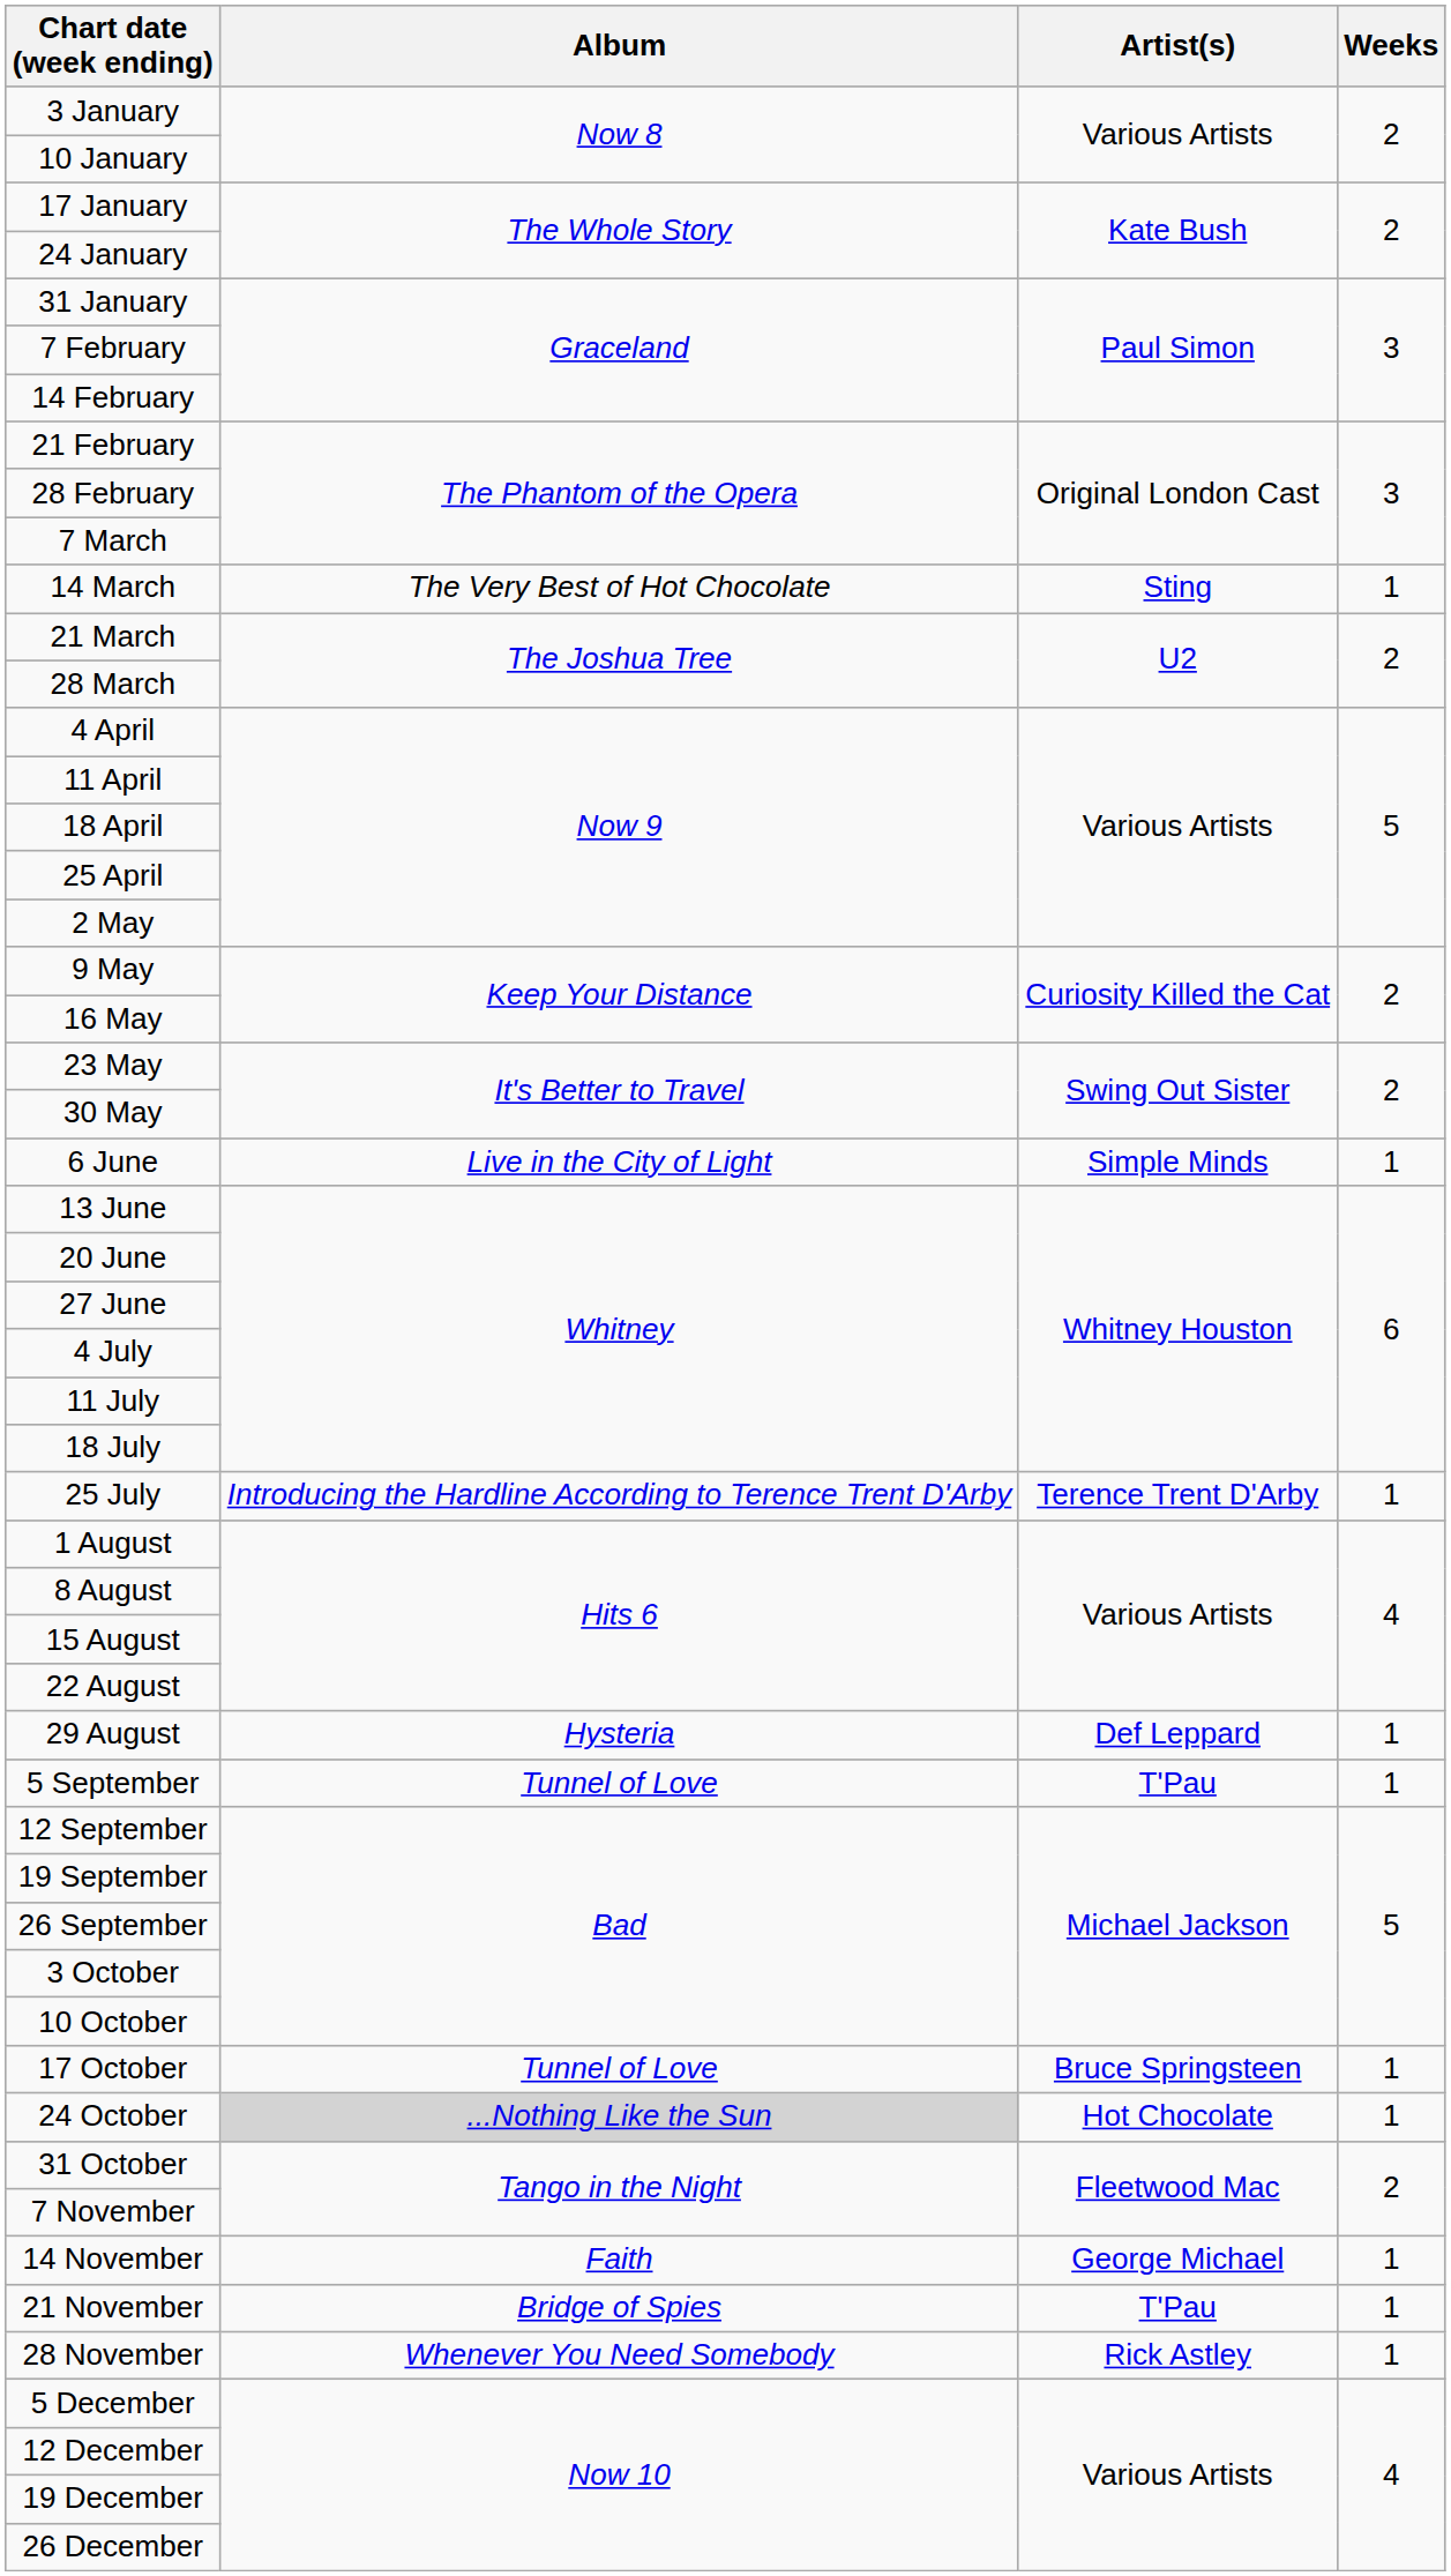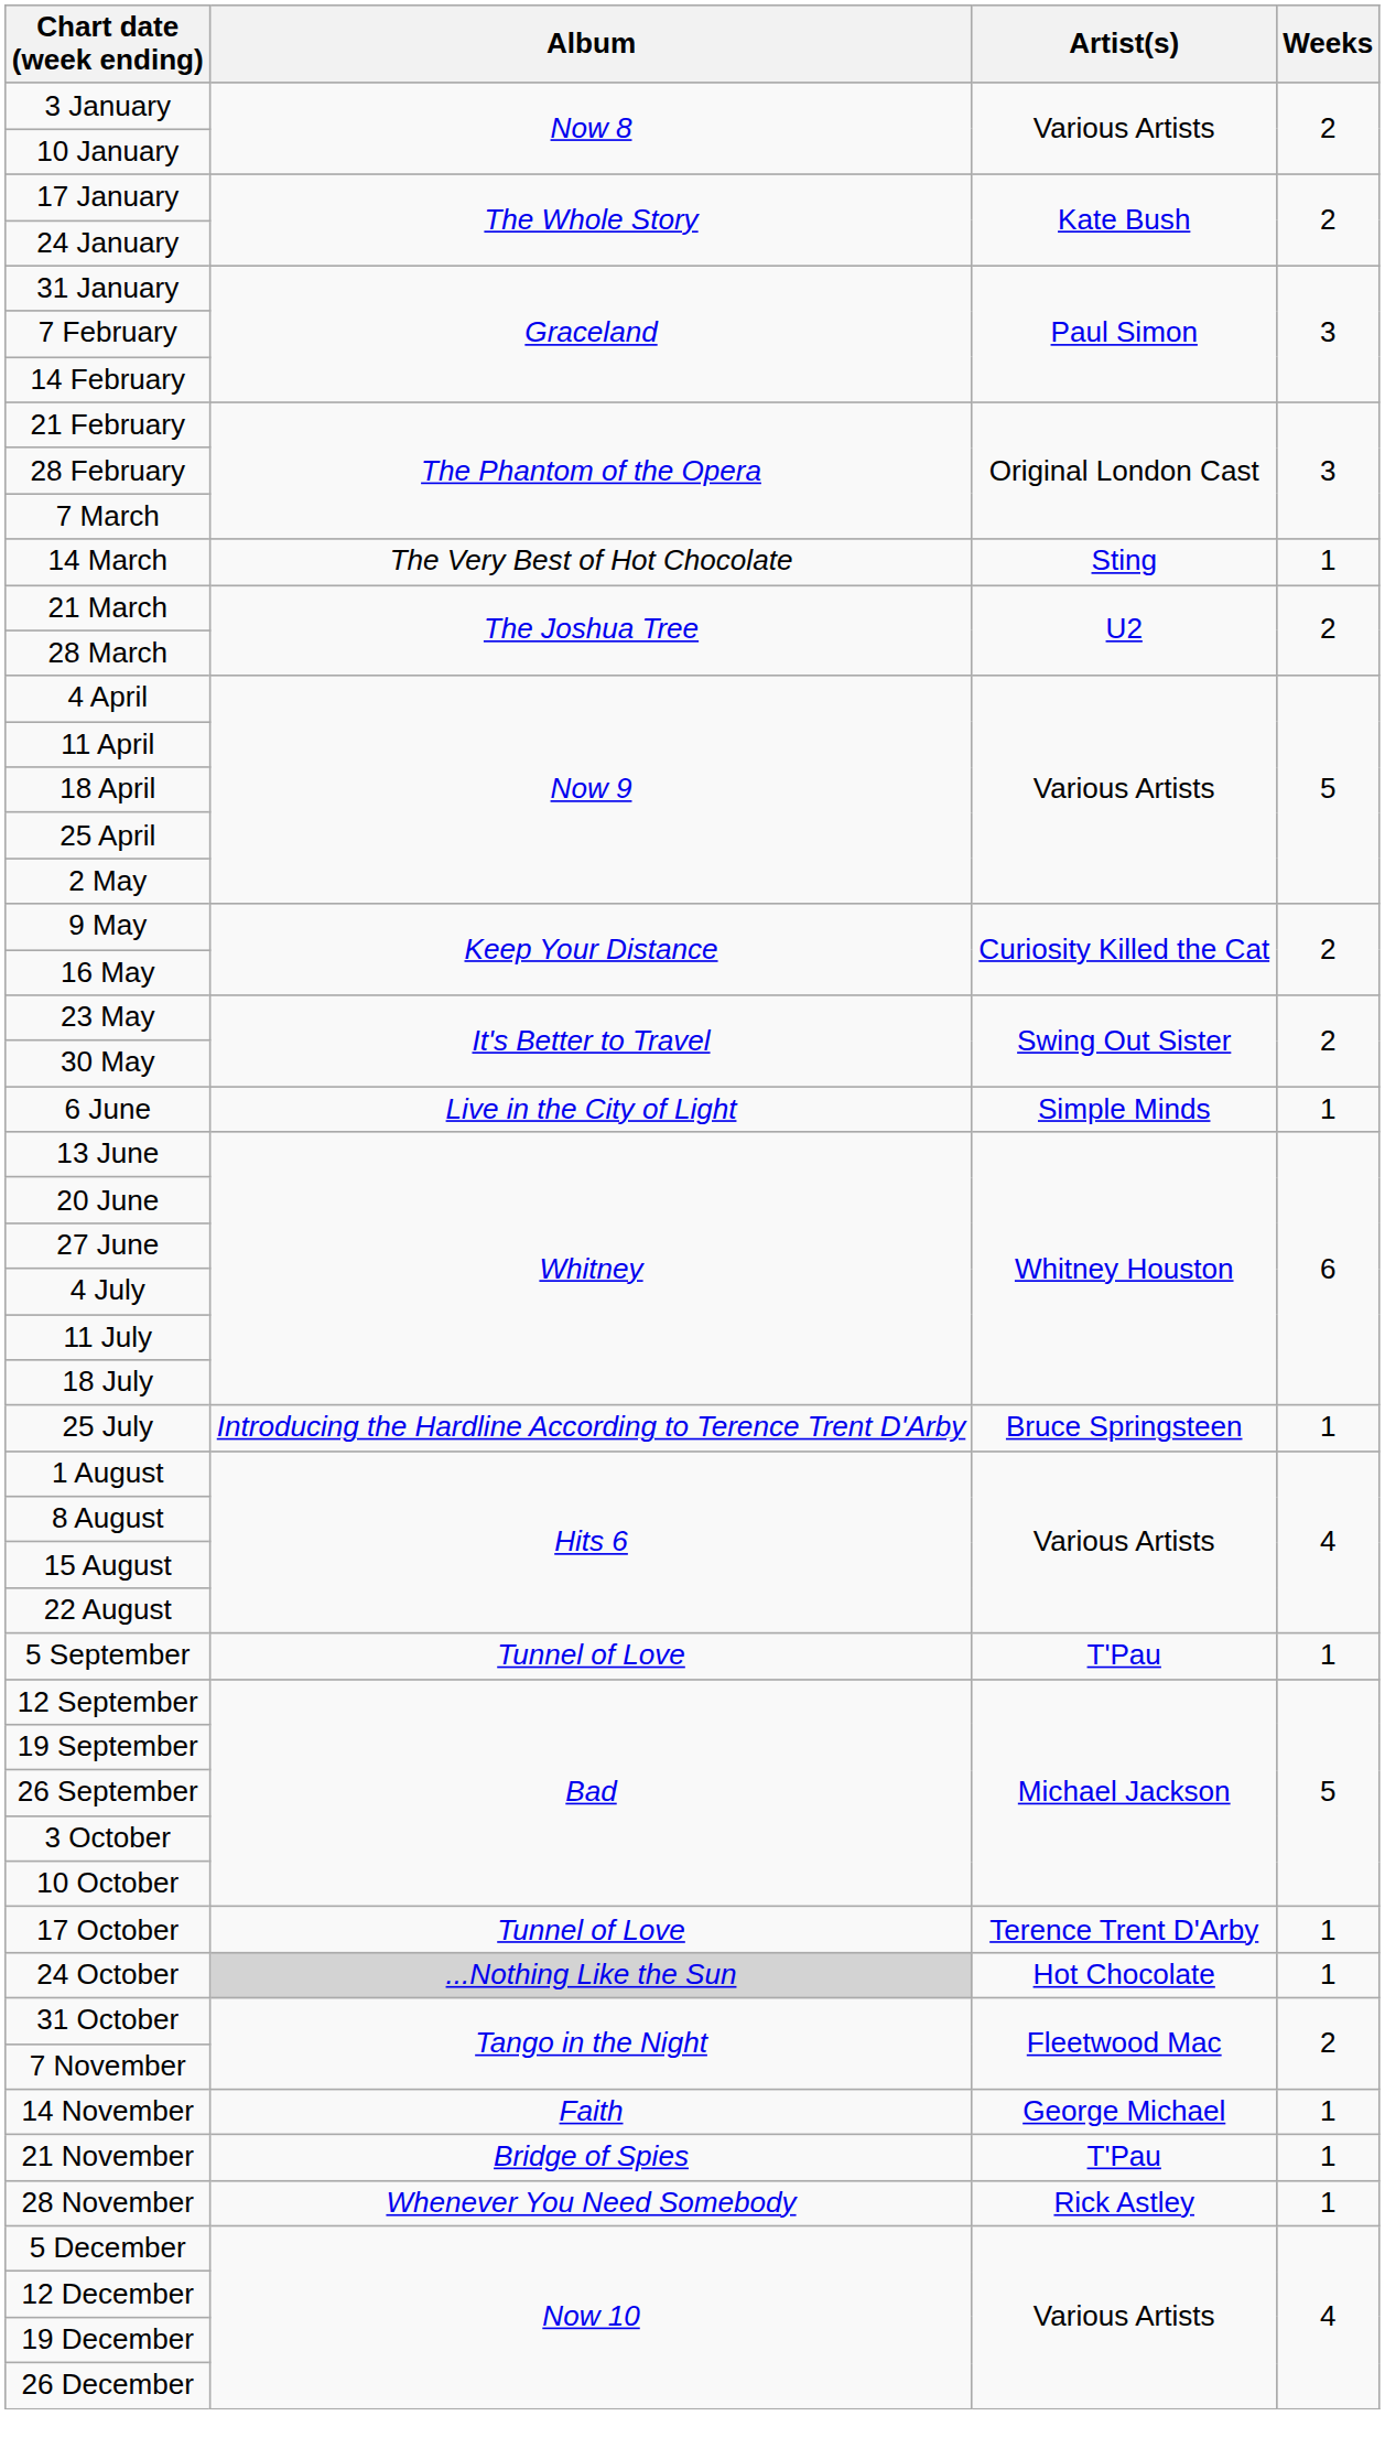 <table class="wikitable" style="text-align:center;">
 <tr>
 <th>Chart date<br>(week ending)</th>
 <th>Album</th>
 <th>Artist(s)</th>
 <th>Weeks</th>
 </tr>
 <tr>
 <td>3 January</td>
 <td rowspan=2><em><a href='#'>Now 8</a></em></td>
 <td rowspan=2>Various Artists</td>
 <td rowspan=2>2</td>
 </tr>
 <tr>
 <td>10 January</td>
 </tr>
 <tr>
 <td>17 January</td>
 <td rowspan=2><em><a href='#'>The Whole Story</a></em></td>
 <td rowspan=2><a href='#'>Kate Bush</a></td>
 <td rowspan=2>2</td>
 </tr>
 <tr>
 <td>24 January</td>
 </tr>
 <tr>
 <td>31 January</td>
 <td rowspan=3><em><a href='#'>Graceland</a></em></td>
 <td rowspan=3><a href='#'>Paul Simon</a></td>
 <td rowspan=3>3</td>
 </tr>
 <tr>
 <td>7 February</td>
 </tr>
 <tr>
 <td>14 February</td>
 </tr>
 <tr>
 <td>21 February</td>
 <td rowspan=3><em><a href='#'>The Phantom of the Opera</a></em></td>
 <td rowspan=3>Original London Cast</td>
 <td rowspan=3>3</td>
 </tr>
 <tr>
 <td>28 February</td>
 </tr>
 <tr>
 <td>7 March</td>
 </tr>
 <tr>
 <td>14 March</td>
 <td><em>The Very Best of Hot Chocolate</em></td>
 <td><a href='#'>Sting</a></td>
 <td>1</td>
 </tr>
 <tr>
 <td>21 March</td>
 <td rowspan=2><em><a href='#'>The Joshua Tree</a></em></td>
 <td rowspan=2><a href='#'>U2</a></td>
 <td rowspan=2>2</td>
 </tr>
 <tr>
 <td>28 March</td>
 </tr>
 <tr>
 <td>4 April</td>
 <td rowspan=5><em><a href='#'>Now 9</a></em></td>
 <td rowspan=5>Various Artists</td>
 <td rowspan=5>5</td>
 </tr>
 <tr>
 <td>11 April</td>
 </tr>
 <tr>
 <td>18 April</td>
 </tr>
 <tr>
 <td>25 April</td>
 </tr>
 <tr>
 <td>2 May</td>
 </tr>
 <tr>
 <td>9 May</td>
 <td rowspan=2><em><a href='#'>Keep Your Distance</a></em></td>
 <td rowspan=2><a href='#'>Curiosity Killed the Cat</a></td>
 <td rowspan=2>2</td>
 </tr>
 <tr>
 <td>16 May</td>
 </tr>
 <tr>
 <td>23 May</td>
 <td rowspan=2><em><a href='#'>It's Better to Travel</a></em></td>
 <td rowspan=2><a href='#'>Swing Out Sister</a></td>
 <td rowspan=2>2</td>
 </tr>
 <tr>
 <td>30 May</td>
 </tr>
 <tr>
 <td>6 June</td>
 <td><em><a href='#'>Live in the City of Light</a></em></td>
 <td><a href='#'>Simple Minds</a></td>
 <td>1</td>
 </tr>
 <tr>
 <td>13 June</td>
 <td rowspan=6><em><a href='#'>Whitney</a></em></td>
 <td rowspan=6><a href='#'>Whitney Houston</a></td>
 <td rowspan=6>6</td>
 </tr>
 <tr>
 <td>20 June</td>
 </tr>
 <tr>
 <td>27 June</td>
 </tr>
 <tr>
 <td>4 July</td>
 </tr>
 <tr>
 <td>11 July</td>
 </tr>
 <tr>
 <td>18 July</td>
 </tr>
 <tr>
 <td>25 July</td>
 <td><em><a href='#'>Introducing the Hardline According to Terence Trent D'Arby</a></em></td>
-<td><a href='#'>Terence Trent D'Arby</a></td>
+<td><a href='#'>Bruce Springsteen</a></td>
 <td>1</td>
 </tr>
 <tr>
 <td>1 August</td>
 <td rowspan=4><em><a href='#'>Hits 6</a></em></td>
 <td rowspan=4>Various Artists</td>
 <td rowspan=4>4</td>
 </tr>
 <tr>
 <td>8 August</td>
 </tr>
 <tr>
 <td>15 August</td>
 </tr>
 <tr>
 <td>22 August</td>
-</tr>
-<tr>
-<td>29 August</td>
-<td><em><a href='#'>Hysteria</a></em></td>
-<td><a href='#'>Def Leppard</a></td>
-<td>1</td>
 </tr>
 <tr>
 <td>5 September</td>
 <td><em><a href='#'>Tunnel of Love</a></em></td>
 <td><a href='#'>T'Pau</a></td>
 <td>1</td>
 </tr>
 <tr>
 <td>12 September</td>
 <td rowspan=5><em><a href='#'>Bad</a></em></td>
 <td rowspan=5><a href='#'>Michael Jackson</a></td>
 <td rowspan=5>5</td>
 </tr>
 <tr>
 <td>19 September</td>
 </tr>
 <tr>
 <td>26 September</td>
 </tr>
 <tr>
 <td>3 October</td>
 </tr>
 <tr>
 <td>10 October</td>
 </tr>
 <tr>
 <td>17 October</td>
 <td><em><a href='#'>Tunnel of Love</a></em></td>
-<td><a href='#'>Bruce Springsteen</a></td>
+<td><a href='#'>Terence Trent D'Arby</a></td>
 <td>1</td>
 </tr>
 <tr>
 <td>24 October</td>
 <td style="background: lightgrey;"><em><a href='#'>...Nothing Like the Sun</a></em></td>
 <td><a href='#'>Hot Chocolate</a></td>
 <td>1</td>
 </tr>
 <tr>
 <td>31 October</td>
 <td rowspan=2><em><a href='#'>Tango in the Night</a></em></td>
 <td rowspan=2><a href='#'>Fleetwood Mac</a></td>
 <td rowspan=2>2</td>
 </tr>
 <tr>
 <td>7 November</td>
 </tr>
 <tr>
 <td>14 November</td>
 <td><em><a href='#'>Faith</a></em></td>
 <td><a href='#'>George Michael</a></td>
 <td>1</td>
 </tr>
 <tr>
 <td>21 November</td>
 <td><em><a href='#'>Bridge of Spies</a></em></td>
 <td><a href='#'>T'Pau</a></td>
 <td>1</td>
 </tr>
 <tr>
 <td>28 November</td>
 <td><em><a href='#'>Whenever You Need Somebody</a></em></td>
 <td><a href='#'>Rick Astley</a></td>
 <td>1</td>
 </tr>
 <tr>
 <td>5 December</td>
 <td rowspan=4><em><a href='#'>Now 10</a></em></td>
 <td rowspan=4>Various Artists</td>
 <td rowspan=4>4</td>
 </tr>
 <tr>
 <td>12 December</td>
 </tr>
 <tr>
 <td>19 December</td>
 </tr>
 <tr>
 <td>26 December</td>
 </tr>
 </table>
